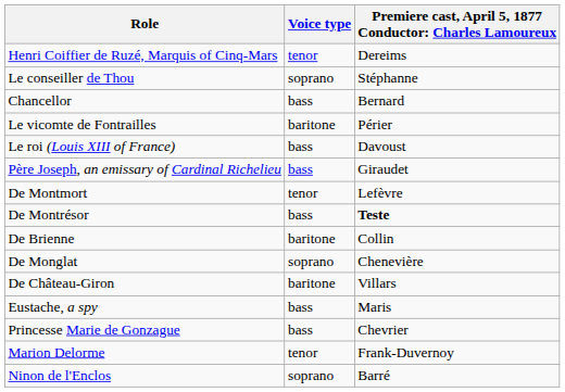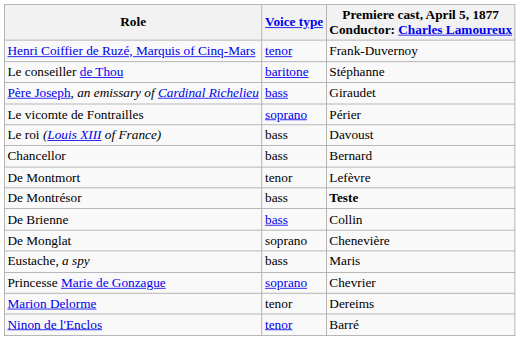 <table class="wikitable">
 <tr>
 <th>Role</th>
 <th><a href='#'>Voice type</a></th>
 <th>Premiere cast, April 5, 1877<br>Conductor: <a href='#'>Charles Lamoureux</a></th>
 </tr>
 <tr>
 <td><a href='#'>Henri Coiffier de Ruzé, Marquis of Cinq-Mars</a></td>
 <td><a href='#'>tenor</a></td>
-<td>Dereims</td>
+<td>Frank-Duvernoy</td>
 </tr>
 <tr>
 <td>Le conseiller <a href='#'>de Thou</a></td>
-<td>soprano</td>
+<td><a href='#'>baritone</a></td>
 <td>Stéphanne</td>
 </tr>
 <tr>
-<td>Chancellor</td>
-<td>bass</td>
-<td>Bernard</td>
+<td><a href='#'>Père Joseph</a>, <em>an emissary of <a href='#'>Cardinal Richelieu</a></em></td>
+<td><a href='#'>bass</a></td>
+<td>Giraudet</td>
 </tr>
 <tr>
 <td>Le vicomte de Fontrailles</td>
-<td>baritone</td>
+<td><a href='#'>soprano</a></td>
 <td>Périer</td>
 </tr>
 <tr>
 <td>Le roi <em>(<a href='#'>Louis XIII</a> of France)</em></td>
 <td>bass</td>
 <td>Davoust</td>
 </tr>
 <tr>
-<td><a href='#'>Père Joseph</a>, <em>an emissary of <a href='#'>Cardinal Richelieu</a></em></td>
-<td><a href='#'>bass</a></td>
-<td>Giraudet</td>
+<td>Chancellor</td>
+<td>bass</td>
+<td>Bernard</td>
 </tr>
 <tr>
 <td>De Montmort</td>
 <td>tenor</td>
 <td>Lefèvre</td>
 </tr>
 <tr>
 <td>De Montrésor</td>
 <td>bass</td>
 <td><strong>Teste</strong></td>
 </tr>
 <tr>
 <td>De Brienne</td>
-<td>baritone</td>
+<td><a href='#'>bass</a></td>
 <td>Collin</td>
 </tr>
 <tr>
 <td>De Monglat</td>
 <td>soprano</td>
 <td>Chenevière</td>
 </tr>
 <tr>
-<td>De Château-Giron</td>
-<td>baritone</td>
-<td>Villars</td>
-</tr>
-<tr>
 <td>Eustache, <em>a spy</em></td>
 <td>bass</td>
 <td>Maris</td>
 </tr>
 <tr>
 <td>Princesse <a href='#'>Marie de Gonzague</a></td>
-<td>bass</td>
+<td><a href='#'>soprano</a></td>
 <td>Chevrier</td>
 </tr>
 <tr>
 <td><a href='#'>Marion Delorme</a></td>
 <td>tenor</td>
-<td>Frank-Duvernoy</td>
+<td>Dereims</td>
 </tr>
 <tr>
 <td><a href='#'>Ninon de l'Enclos</a></td>
-<td>soprano</td>
+<td><a href='#'>tenor</a></td>
 <td>Barré</td>
 </tr>
 </table>
